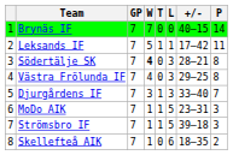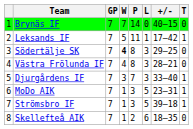 <table class="wikitable">
 <tr>
 <th></th>
 <th>Team</th>
 <th>GP</th>
 <th>W</th>
-<th>T</th>
+<th>P</th>
 <th>L</th>
 <th>+/-</th>
-<th>P</th>
+<th>T</th>
 </tr>
 <tr style="background:#00FF00">
 <td>1</td>
 <td><a href='#'>Brynäs IF</a></td>
 <td>7</td>
 <td>7</td>
-<td>0</td>
+<td>14</td>
 <td>0</td>
 <td>40–15</td>
-<td>14</td>
+<td>0</td>
 </tr>
 <tr style="background:#FFFFFF">
 <td>2</td>
 <td><a href='#'>Leksands IF</a></td>
 <td>7</td>
 <td>5</td>
-<td>1</td>
+<td>11</td>
 <td>1</td>
 <td>17–42</td>
-<td>11</td>
+<td>1</td>
 </tr>
 <tr style="background:#FFFFFF">
 <td>3</td>
 <td><a href='#'>Södertälje SK</a></td>
 <td>7</td>
 <td><strong>4</strong></td>
+<td>8</td>
+<td>3</td>
+<td>29–25</td>
 <td>0</td>
-<td>3</td>
-<td>28–21</td>
-<td>8</td>
 </tr>
 <tr style="background:#FFFFFF">
 <td>4</td>
 <td><a href='#'>Västra Frölunda IF</a></td>
 <td>7</td>
 <td>4</td>
+<td>8</td>
+<td>3</td>
+<td>28–21</td>
 <td>0</td>
-<td>3</td>
-<td>29–25</td>
-<td>8</td>
 </tr>
 <tr style="background:#FFFFFF">
 <td>5</td>
 <td><a href='#'>Djurgårdens IF</a></td>
 <td>7</td>
 <td>3</td>
-<td>1</td>
+<td>7</td>
 <td>3</td>
 <td>33–40</td>
-<td>7</td>
+<td>1</td>
 </tr>
 <tr style="background:#FFFFFF">
 <td>6</td>
 <td><a href='#'>MoDo AIK</a></td>
 <td>7</td>
 <td>1</td>
-<td>1</td>
+<td>3</td>
 <td>5</td>
 <td>23–31</td>
-<td>3</td>
+<td>1</td>
 </tr>
 <tr style="background:#FFFFFF">
 <td>7</td>
 <td><a href='#'>Strömsbro IF</a></td>
 <td>7</td>
 <td>1</td>
-<td>1</td>
+<td>3</td>
 <td>5</td>
 <td>39–18</td>
-<td>3</td>
+<td>1</td>
 </tr>
 <tr style="background:#FFFFFF">
 <td>8</td>
 <td><a href='#'>Skellefteå AIK</a></td>
 <td>7</td>
 <td>1</td>
-<td>0</td>
+<td>2</td>
 <td>6</td>
 <td>18–35</td>
-<td>2</td>
+<td>0</td>
 </tr>
 </table>
